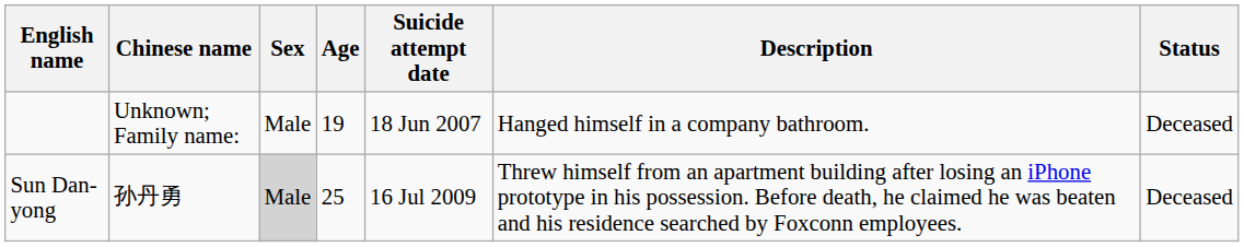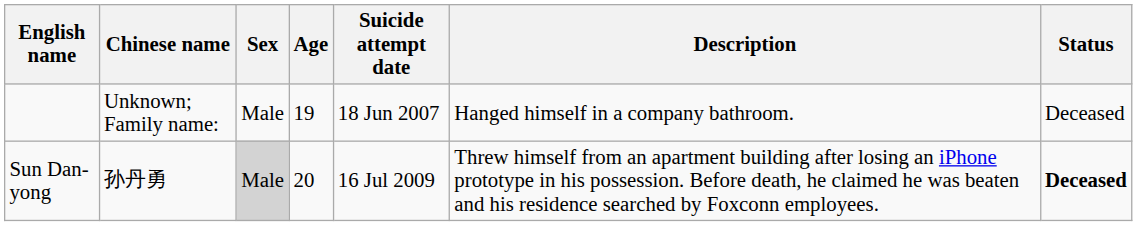 <table class="wikitable sortable">
 <tr>
 <th>English name</th>
 <th>Chinese name</th>
 <th>Sex</th>
 <th>Age</th>
 <th>Suicide attempt date</th>
 <th>Description</th>
 <th>Status</th>
 </tr>
 <tr>
 <td></td>
 <td>Unknown; Family name: </td>
 <td>Male</td>
 <td>19</td>
 <td>18 Jun 2007</td>
 <td>Hanged himself in a company bathroom.</td>
 <td>Deceased</td>
 </tr>
 <tr>
 <td>Sun Dan-yong</td>
 <td>孙丹勇</td>
 <td style="background: lightgrey;">Male</td>
-<td>25</td>
+<td>20</td>
 <td>16 Jul 2009</td>
 <td>Threw himself from an apartment building after losing an <a href='#'>iPhone</a> prototype in his possession. Before death, he claimed he was beaten and his residence searched by Foxconn employees.</td>
-<td>Deceased</td>
+<td><strong>Deceased</strong></td>
 </tr>
 </table>
